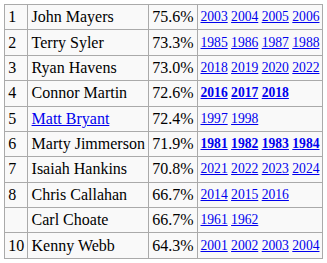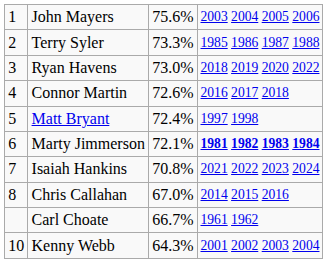 <table class="wikitable">
 <tr>
 </tr>
 <tr>
 <td>1</td>
 <td>John Mayers</td>
 <td><abbr>75.6%</abbr></td>
 <td style="font-size:85%;"><a href='#'>2003</a> <a href='#'>2004</a> <a href='#'>2005</a> <a href='#'>2006</a></td>
 </tr>
 <tr>
 <td>2</td>
 <td>Terry Syler</td>
 <td><abbr>73.3%</abbr></td>
 <td style="font-size:85%;"><a href='#'>1985</a> <a href='#'>1986</a> <a href='#'>1987</a> <a href='#'>1988</a></td>
 </tr>
 <tr>
 <td>3</td>
 <td>Ryan Havens</td>
 <td><abbr>73.0%</abbr></td>
 <td style="font-size:85%;"><a href='#'>2018</a> <a href='#'>2019</a> <a href='#'>2020</a> <a href='#'>2022</a></td>
 </tr>
 <tr>
 <td>4</td>
 <td>Connor Martin</td>
 <td><abbr>72.6%</abbr></td>
-<td style="font-size:85%;"><strong><a href='#'>2016</a> <a href='#'>2017</a> <a href='#'>2018</a></strong></td>
+<td style="font-size:85%;"><a href='#'>2016</a> <a href='#'>2017</a> <a href='#'>2018</a></td>
 </tr>
 <tr>
 <td>5</td>
 <td><a href='#'>Matt Bryant</a></td>
 <td><abbr>72.4%</abbr></td>
 <td style="font-size:85%;"><a href='#'>1997</a> <a href='#'>1998</a></td>
 </tr>
 <tr>
 <td>6</td>
 <td>Marty Jimmerson</td>
-<td><abbr>71.9%</abbr></td>
+<td><abbr>72.1%</abbr></td>
 <td style="font-size:85%;"><strong><a href='#'>1981</a> <a href='#'>1982</a> <a href='#'>1983</a> <a href='#'>1984</a></strong></td>
 </tr>
 <tr>
 <td>7</td>
 <td>Isaiah Hankins</td>
 <td><abbr>70.8%</abbr></td>
 <td style="font-size:85%;"><a href='#'>2021</a> <a href='#'>2022</a> <a href='#'>2023</a> <a href='#'>2024</a></td>
 </tr>
 <tr>
 <td>8</td>
 <td>Chris Callahan</td>
-<td><abbr>66.7%</abbr></td>
+<td><abbr>67.0%</abbr></td>
 <td style="font-size:85%;"><a href='#'>2014</a> <a href='#'>2015</a> <a href='#'>2016</a></td>
 </tr>
 <tr>
 <td></td>
 <td>Carl Choate</td>
 <td><abbr>66.7%</abbr></td>
 <td style="font-size:85%;"><a href='#'>1961</a> <a href='#'>1962</a></td>
 </tr>
 <tr>
 <td>10</td>
 <td>Kenny Webb</td>
 <td><abbr>64.3%</abbr></td>
 <td style="font-size:85%;"><a href='#'>2001</a> <a href='#'>2002</a> <a href='#'>2003</a> <a href='#'>2004</a><br></td>
 </tr>
 </table>
